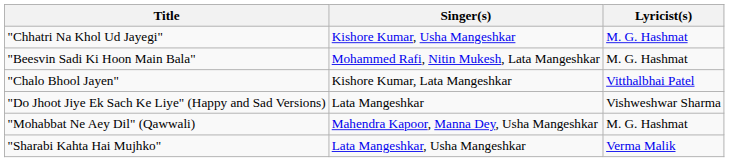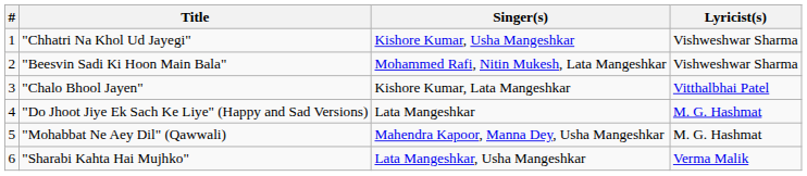 <table class="wikitable" style="font-size:95%;">
 <tr>
+<th>#</th>
 <th>Title</th>
 <th>Singer(s)</th>
 <th>Lyricist(s)</th>
 </tr>
 <tr>
+<td>1</td>
 <td>"Chhatri Na Khol Ud Jayegi"</td>
 <td><a href='#'>Kishore Kumar</a>, <a href='#'>Usha Mangeshkar</a></td>
-<td><a href='#'>M. G. Hashmat</a></td>
+<td>Vishweshwar Sharma</td>
 </tr>
 <tr>
+<td>2</td>
 <td>"Beesvin Sadi Ki Hoon Main Bala"</td>
 <td><a href='#'>Mohammed Rafi</a>, <a href='#'>Nitin Mukesh</a>, Lata Mangeshkar</td>
-<td>M. G. Hashmat</td>
+<td>Vishweshwar Sharma</td>
 </tr>
 <tr>
+<td>3</td>
 <td>"Chalo Bhool Jayen"</td>
 <td>Kishore Kumar, Lata Mangeshkar</td>
 <td><a href='#'>Vitthalbhai Patel</a></td>
 </tr>
 <tr>
+<td>4</td>
 <td>"Do Jhoot Jiye Ek Sach Ke Liye" (Happy and Sad Versions)</td>
 <td>Lata Mangeshkar</td>
-<td>Vishweshwar Sharma</td>
+<td><a href='#'>M. G. Hashmat</a></td>
 </tr>
 <tr>
+<td>5</td>
 <td>"Mohabbat Ne Aey Dil" (Qawwali)</td>
 <td><a href='#'>Mahendra Kapoor</a>, <a href='#'>Manna Dey</a>, Usha Mangeshkar</td>
 <td>M. G. Hashmat</td>
 </tr>
 <tr>
+<td>6</td>
 <td>"Sharabi Kahta Hai Mujhko"</td>
 <td><a href='#'>Lata Mangeshkar</a>, Usha Mangeshkar</td>
 <td><a href='#'>Verma Malik</a></td>
 </tr>
 </table>
